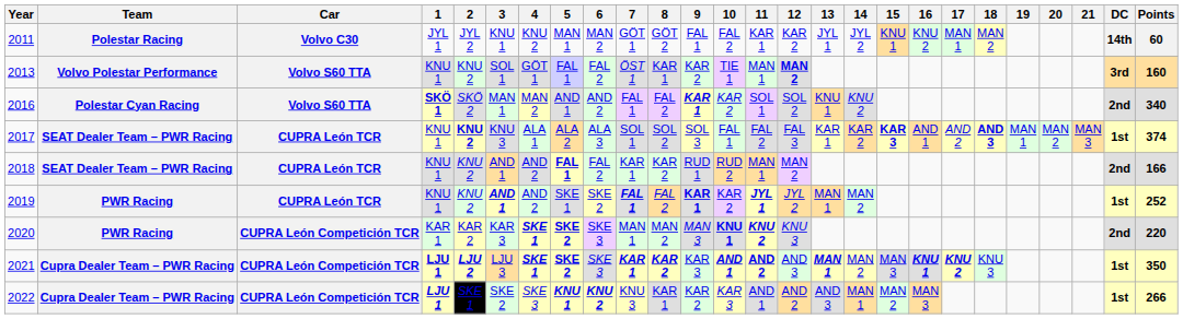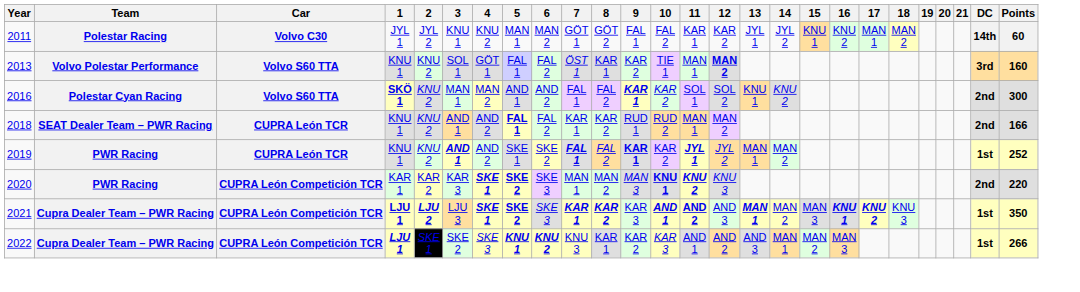 <table class="wikitable" style="text-align:center; font-size:85%">
 <tr>
 <th>Year</th>
 <th>Team</th>
 <th>Car</th>
 <th>1</th>
 <th>2</th>
 <th>3</th>
 <th>4</th>
 <th>5</th>
 <th>6</th>
 <th>7</th>
 <th>8</th>
 <th>9</th>
 <th>10</th>
 <th>11</th>
 <th>12</th>
 <th>13</th>
 <th>14</th>
 <th>15</th>
 <th>16</th>
 <th>17</th>
 <th>18</th>
 <th>19</th>
 <th>20</th>
 <th>21</th>
 <th>DC</th>
 <th>Points</th>
 </tr>
 <tr>
 <td><a href='#'>2011</a></td>
 <th><a href='#'>Polestar Racing</a></th>
 <th><a href='#'>Volvo C30</a></th>
 <td><a href='#'>JYL<br>1</a></td>
 <td><a href='#'>JYL<br>2</a></td>
 <td><a href='#'>KNU<br>1</a></td>
 <td><a href='#'>KNU<br>2</a></td>
 <td><a href='#'>MAN<br>1</a></td>
 <td><a href='#'>MAN<br>2</a></td>
 <td><a href='#'>GÖT<br>1</a></td>
 <td><a href='#'>GÖT<br>2</a></td>
 <td><a href='#'>FAL<br>1</a></td>
 <td><a href='#'>FAL<br>2</a></td>
 <td><a href='#'>KAR<br>1</a></td>
 <td><a href='#'>KAR<br>2</a></td>
 <td><a href='#'>JYL<br>1</a></td>
 <td><a href='#'>JYL<br>2</a></td>
 <td style="background:#FFDF9F;"><a href='#'>KNU<br>1</a><br></td>
 <td style="background:#DFFFDF;"><a href='#'>KNU<br>2</a><br></td>
 <td style="background:#DFFFDF;"><a href='#'>MAN<br>1</a><br></td>
 <td style="background:#FFFFBF;"><a href='#'>MAN<br>2</a><br></td>
 <td></td>
 <td></td>
 <td></td>
 <th>14th</th>
 <th>60</th>
 </tr>
 <tr>
 <td><a href='#'>2013</a></td>
 <th><a href='#'>Volvo Polestar Performance</a></th>
 <th><a href='#'>Volvo S60 TTA</a></th>
 <td style="background:#DFDFDF;"><a href='#'>KNU<br>1</a><br></td>
 <td style="background:#DFFFDF;"><a href='#'>KNU<br>2</a><br></td>
 <td style="background:#DFDFDF;"><a href='#'>SOL<br>1</a><br></td>
 <td style="background:#DFDFDF;"><a href='#'>GÖT<br>1</a><br></td>
 <td style="background:#CFCFFF;"><a href='#'>FAL<br>1</a><br></td>
 <td style="background:#DFFFDF;"><a href='#'>FAL<br>2</a><br></td>
 <td style="background:#DFDFDF;"><em><a href='#'>ÖST<br>1</a></em><br></td>
 <td style="background:#DFDFDF;"><a href='#'>KAR<br>1</a><br></td>
 <td style="background:#DFFFDF;"><a href='#'>KAR<br>2</a><br></td>
 <td style="background:#EFCFFF;"><a href='#'>TIE<br>1</a><br></td>
 <td style="background:#DFFFDF;"><a href='#'>MAN<br>1</a><br></td>
 <td style="background:#DFDFDF;"><strong><a href='#'>MAN<br>2</a></strong><br></td>
 <td></td>
 <td></td>
 <td></td>
 <td></td>
 <td></td>
 <td></td>
 <td></td>
 <td></td>
 <td></td>
 <td style="background:#FFDF9F;"><strong>3rd</strong></td>
 <td style="background:#FFDF9F;"><strong>160</strong></td>
 </tr>
 <tr>
 <td><a href='#'>2016</a></td>
 <th><a href='#'>Polestar Cyan Racing</a></th>
 <th><a href='#'>Volvo S60 TTA</a></th>
 <td style="background:#FFFFBF;"><strong><a href='#'>SKÖ<br>1</a></strong><br></td>
-<td style="background:#DFDFDF;"><em><a href='#'>SKÖ<br>2</a></em><br></td>
+<td style="background:#DFDFDF;"><em><a href='#'>KNU<br>2</a></em><br></td>
 <td style="background:#DFFFDF;"><a href='#'>MAN<br>1</a><br></td>
 <td style="background:#FFFFBF;"><a href='#'>MAN<br>2</a><br></td>
 <td style="background:#DFDFDF;"><a href='#'>AND<br>1</a><br></td>
 <td style="background:#DFFFDF;"><a href='#'>AND<br>2</a><br></td>
 <td style="background:#EFCFFF;"><a href='#'>FAL<br>1</a><br></td>
 <td style="background:#EFCFFF;"><a href='#'>FAL<br>2</a><br></td>
 <td style="background:#FFFFBF;"><strong><em><a href='#'>KAR<br>1</a></em></strong><br></td>
 <td style="background:#DFFFDF;"><em><a href='#'>KAR<br>2</a></em><br></td>
 <td style="background:#EFCFFF;"><a href='#'>SOL<br>1</a><br></td>
 <td style="background:#DFDFDF;"><a href='#'>SOL<br>2</a><br></td>
 <td style="background:#FFDF9F;"><a href='#'>KNU<br>1</a><br></td>
 <td style="background:#DFDFDF;"><em><a href='#'>KNU<br>2</a></em><br></td>
 <td></td>
 <td></td>
 <td></td>
 <td></td>
 <td></td>
 <td></td>
 <td></td>
 <td style="background:#DFDFDF;"><strong>2nd</strong></td>
-<td style="background:#DFDFDF;"><strong>340</strong></td>
-</tr>
-<tr>
-<td><a href='#'>2017</a></td>
-<th><a href='#'>SEAT Dealer Team – PWR Racing</a></th>
-<th><a href='#'>CUPRA León TCR</a></th>
-<td style="background:#FFFFBF;"><a href='#'>KNU<br>1</a><br></td>
-<td style="background:#FFFFBF;"><strong><a href='#'>KNU<br>2</a></strong><br></td>
-<td style="background:#DFDFDF;"><a href='#'>KNU<br>3</a><br></td>
-<td style="background:#DFFFDF;"><a href='#'>ALA<br>1</a><br></td>
-<td style="background:#FFDF9F;"><a href='#'>ALA<br>2</a><br></td>
-<td style="background:#DFFFDF;"><a href='#'>ALA<br>3</a><br></td>
-<td style="background:#DFDFDF;"><a href='#'>SOL<br>1</a><br></td>
-<td style="background:#DFDFDF;"><a href='#'>SOL<br>2</a><br></td>
-<td style="background:#FFFFBF;"><a href='#'>SOL<br>3</a><br></td>
-<td style="background:#DFFFDF;"><a href='#'>FAL<br>1</a><br></td>
-<td style="background:#DFDFDF;"><a href='#'>FAL<br>2</a><br></td>
-<td style="background:#DFDFDF;"><a href='#'>FAL<br>3</a><br></td>
-<td style="background:#FFFFBF;"><a href='#'>KAR<br>1</a><br></td>
-<td style="background:#FFDF9F;"><a href='#'>KAR<br>2</a><br></td>
-<td style="background:#FFFFBF;"><strong><a href='#'>KAR<br>3</a></strong><br></td>
-<td style="background:#FFDF9F;"><a href='#'>AND<br>1</a><br></td>
-<td style="background:#FFFFBF;"><em><a href='#'>AND<br>2</a></em><br></td>
-<td style="background:#FFFFBF;"><strong><a href='#'>AND<br>3</a></strong><br></td>
-<td style="background:#DFFFDF;"><a href='#'>MAN<br>1</a><br></td>
-<td style="background:#DFFFDF;"><a href='#'>MAN<br>2</a><br></td>
-<td style="background:#FFDF9F;"><a href='#'>MAN<br>3</a><br></td>
-<td style="background:#FFFFBF;"><strong>1st</strong></td>
-<td style="background:#FFFFBF;"><strong>374</strong></td>
+<td style="background:#DFDFDF;"><strong>300</strong></td>
 </tr>
 <tr>
 <td><a href='#'>2018</a></td>
 <th><a href='#'>SEAT Dealer Team – PWR Racing</a></th>
 <th><a href='#'>CUPRA León TCR</a></th>
 <td style="background:#DFDFDF;"><a href='#'>KNU<br>1</a><br></td>
 <td style="background:#DFDFDF;"><em><a href='#'>KNU<br>2</a></em><br></td>
 <td style="background:#FFDF9F;"><a href='#'>AND<br>1</a><br></td>
 <td style="background:#DFDFDF;"><a href='#'>AND<br>2</a><br></td>
 <td style="background:#FFFFBF;"><strong><a href='#'>FAL<br>1</a></strong><br></td>
 <td style="background:#DFFFDF;"><a href='#'>FAL<br>2</a><br></td>
 <td style="background:#DFFFDF;"><a href='#'>KAR<br>1</a><br></td>
 <td style="background:#DFFFDF;"><a href='#'>KAR<br>2</a><br></td>
 <td style="background:#DFDFDF;"><a href='#'>RUD<br>1</a><br></td>
 <td style="background:#FFDF9F;"><a href='#'>RUD<br>2</a><br></td>
 <td style="background:#FFDF9F;"><a href='#'>MAN<br>1</a><br></td>
 <td style="background:#EFCFFF;"><a href='#'>MAN<br>2</a><br></td>
 <td></td>
 <td></td>
 <td></td>
 <td></td>
 <td></td>
 <td></td>
 <td></td>
 <td></td>
 <td></td>
 <td style="background:#DFDFDF;"><strong>2nd</strong></td>
 <td style="background:#DFDFDF;"><strong>166</strong></td>
 </tr>
 <tr>
 <td><a href='#'>2019</a></td>
 <th><a href='#'>PWR Racing</a></th>
 <th><a href='#'>CUPRA León TCR</a></th>
 <td style="background:#DFDFDF;"><a href='#'>KNU<br>1</a><br></td>
 <td style="background:#DFFFDF;"><em><a href='#'>KNU<br>2</a></em><br></td>
 <td style="background:#FFFFBF;"><strong><em><a href='#'>AND<br>1</a></em></strong><br></td>
 <td style="background:#DFFFDF;"><a href='#'>AND<br>2</a><br></td>
 <td style="background:#DFDFDF;"><a href='#'>SKE<br>1</a><br></td>
 <td style="background:#FFFFBF;"><a href='#'>SKE<br>2</a><br></td>
 <td style="background:#DFDFDF;"><strong><em><a href='#'>FAL<br>1</a></em></strong><br></td>
 <td style="background:#FFDF9F;"><em><a href='#'>FAL<br>2</a></em><br></td>
 <td style="background:#DFDFDF;"><strong><a href='#'>KAR<br>1</a></strong><br></td>
 <td style="background:#EFCFFF;"><a href='#'>KAR<br>2</a><br></td>
 <td style="background:#FFFFBF;"><strong><em><a href='#'>JYL<br>1</a></em></strong><br></td>
 <td style="background:#FFDF9F;"><em><a href='#'>JYL<br>2</a></em><br></td>
 <td style="background:#FFDF9F;"><a href='#'>MAN<br>1</a><br></td>
 <td style="background:#DFFFDF;"><a href='#'>MAN<br>2</a><br></td>
 <td></td>
 <td></td>
 <td></td>
 <td></td>
 <td></td>
 <td></td>
 <td></td>
 <td style="background:#FFFFBF;"><strong>1st</strong></td>
 <td style="background:#FFFFBF;"><strong>252</strong></td>
 </tr>
 <tr>
 <td><a href='#'>2020</a></td>
 <th><a href='#'>PWR Racing</a></th>
 <th><a href='#'>CUPRA León Competición TCR</a></th>
 <td style="background:#DFFFDF;"><a href='#'>KAR<br>1</a><br></td>
 <td style="background:#FFFFBF;"><a href='#'>KAR<br>2</a><br></td>
 <td style="background:#DFFFDF;"><a href='#'>KAR<br>3</a><br></td>
 <td style="background:#FFFFBF;"><strong><em><a href='#'>SKE<br>1</a></em></strong><br></td>
 <td style="background:#FFFFBF;"><strong><a href='#'>SKE<br>2</a></strong><br></td>
 <td style="background:#EFCFFF;"><a href='#'>SKE<br>3</a><br></td>
 <td style="background:#DFFFDF;"><a href='#'>MAN<br>1</a><br></td>
 <td style="background:#DFFFDF;"><a href='#'>MAN<br>2</a><br></td>
 <td style="background:#DFDFDF;"><em><a href='#'>MAN<br>3</a></em><br></td>
 <td style="background:#DFDFDF;"><strong><a href='#'>KNU<br>1</a></strong><br></td>
 <td style="background:#FFFFBF;"><strong><em><a href='#'>KNU<br>2</a></em></strong><br></td>
 <td style="background:#DFDFDF;"><em><a href='#'>KNU<br>3</a></em><br></td>
 <td></td>
 <td></td>
 <td></td>
 <td></td>
 <td></td>
 <td></td>
 <td></td>
 <td></td>
 <td></td>
 <th style="background:#DFDFDF;">2nd</th>
 <th style="background:#DFDFDF;">220</th>
 </tr>
 <tr>
 <td><a href='#'>2021</a></td>
 <th><a href='#'>Cupra Dealer Team – PWR Racing</a></th>
 <th><a href='#'>CUPRA León Competición TCR</a></th>
 <td style="background:#FFFFBF;"><strong><a href='#'>LJU<br>1</a></strong><br></td>
 <td style="background:#FFFFBF;"><strong><em><a href='#'>LJU<br>2</a></em></strong><br></td>
 <td style="background:#FFDF9F;"><a href='#'>LJU<br>3</a><br></td>
 <td style="background:#FFFFBF;"><strong><em><a href='#'>SKE<br>1</a></em></strong><br></td>
 <td style="background:#FFFFBF;"><strong><a href='#'>SKE<br>2</a></strong><br></td>
 <td style="background:#DFDFDF;"><em><a href='#'>SKE<br>3</a></em><br></td>
 <td style="background:#FFFFBF;"><strong><em><a href='#'>KAR<br>1</a></em></strong><br></td>
 <td style="background:#FFFFBF;"><strong><em><a href='#'>KAR<br>2</a></em></strong><br></td>
 <td style="background:#DFFFDF;"><a href='#'>KAR<br>3</a><br></td>
 <td style="background:#FFFFBF;"><strong><em><a href='#'>AND<br>1</a></em></strong><br></td>
 <td style="background:#FFFFBF;"><strong><a href='#'>AND<br>2</a></strong><br></td>
 <td style="background:#DFFFDF;"><a href='#'>AND<br>3</a><br></td>
 <td style="background:#FFFFBF;"><strong><em><a href='#'>MAN<br>1</a></em></strong><br></td>
 <td style="background:#FFFFBF;"><a href='#'>MAN<br>2</a><br></td>
 <td style="background:#DFDFDF;"><a href='#'>MAN<br>3</a><br></td>
 <td style="background:#DFDFDF;"><strong><em><a href='#'>KNU<br>1</a></em></strong><br></td>
 <td style="background:#FFFFBF;"><strong><em><a href='#'>KNU<br>2</a></em></strong><br></td>
 <td style="background:#DFFFDF;"><a href='#'>KNU<br>3</a><br></td>
 <td></td>
 <td></td>
 <td></td>
 <th style="background:#FFFFBF;">1st</th>
 <th style="background:#FFFFBF;">350</th>
 </tr>
 <tr>
 <td><a href='#'>2022</a></td>
 <th><a href='#'>Cupra Dealer Team – PWR Racing</a></th>
 <th><a href='#'>CUPRA León Competición TCR</a></th>
 <td style="background:#FFFFBF;"><strong><em><a href='#'>LJU<br>1</a></em></strong><br></td>
 <td style="background:#000000; color:white"><em><a href='#'><span>SKE<br>1</span></a></em><br></td>
 <td style="background:#DFFFDF;"><a href='#'>SKE<br>2</a><br></td>
 <td style="background:#FFFFBF;"><em><a href='#'>SKE<br>3</a></em><br></td>
 <td style="background:#FFFFBF;"><strong><em><a href='#'>KNU<br>1</a></em></strong><br></td>
 <td style="background:#FFFFBF;"><strong><em><a href='#'>KNU<br>2</a></em></strong><br></td>
 <td style="background:#FFFFBF;"><a href='#'>KNU<br>3</a><br></td>
 <td style="background:#DFDFDF;"><a href='#'>KAR<br>1</a><br></td>
 <td style="background:#DFFFDF;"><a href='#'>KAR<br>2</a><br></td>
 <td style="background:#FFFFBF;"><em><a href='#'>KAR<br>3</a></em><br></td>
 <td style="background:#DFDFDF;"><a href='#'>AND<br>1</a><br></td>
 <td style="background:#FFDF9F;"><a href='#'>AND<br>2</a><br></td>
 <td style="background:#DFDFDF;"><a href='#'>AND<br>3</a><br></td>
 <td style="background:#FFDF9F;"><a href='#'>MAN<br>1</a><br></td>
 <td style="background:#DFFFDF;"><a href='#'>MAN<br>2</a><br></td>
 <td style="background:#FFDF9F;"><a href='#'>MAN<br>3</a><br></td>
 <td></td>
 <td></td>
 <td></td>
 <td></td>
 <td></td>
 <th style="background:#FFFFBF;">1st</th>
 <th style="background:#FFFFBF;">266</th>
 </tr>
 </table>
